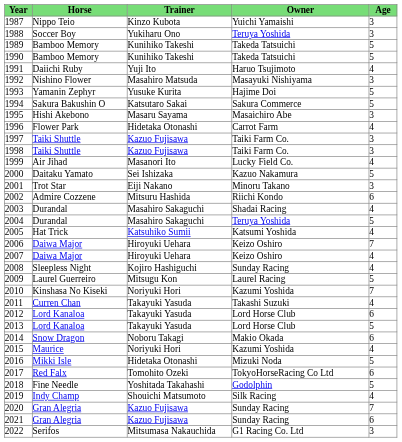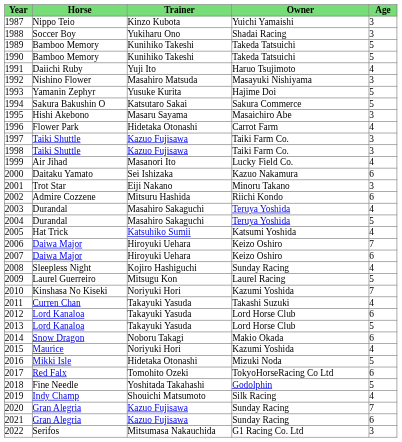 <table class = "sortable" | border="1" cellpadding="0" style="border-collapse: collapse; font-size:90%">
 <tr bgcolor="#77dd77" align="center">
 <th width="42px"><strong>Year</strong><br></th>
 <th width="145px"><strong>Horse</strong><br></th>
 <th width="160px"><strong>Trainer</strong><br></th>
 <th width="210px"><strong>Owner</strong><br></th>
 <th width="42px"><strong>Age</strong></th>
 </tr>
 <tr>
 <td>1987</td>
 <td>Nippo Teio</td>
 <td>Kinzo Kubota</td>
 <td>Yuichi Yamaishi</td>
 <td>3</td>
 </tr>
 <tr>
 <td>1988</td>
 <td>Soccer Boy</td>
 <td>Yukiharu Ono</td>
-<td><a href='#'>Teruya Yoshida</a></td>
+<td>Shadai Racing</td>
 <td>3</td>
 </tr>
 <tr>
 <td>1989</td>
 <td>Bamboo Memory</td>
 <td>Kunihiko Takeshi</td>
 <td>Takeda Tatsuichi</td>
 <td>5</td>
 </tr>
 <tr>
 <td>1990</td>
 <td>Bamboo Memory</td>
 <td>Kunihiko Takeshi</td>
 <td>Takeda Tatsuichi</td>
 <td>5</td>
 </tr>
 <tr>
 <td>1991</td>
 <td>Daiichi Ruby</td>
 <td>Yuji Ito</td>
 <td>Haruo Tsujimoto</td>
 <td>4</td>
 </tr>
 <tr>
 <td>1992</td>
 <td>Nishino Flower</td>
 <td>Masahiro Matsuda</td>
 <td>Masayuki Nishiyama</td>
 <td>3</td>
 </tr>
 <tr>
 <td>1993</td>
 <td>Yamanin Zephyr</td>
 <td>Yusuke Kurita</td>
 <td>Hajime Doi</td>
 <td>5</td>
 </tr>
 <tr>
 <td>1994</td>
 <td>Sakura Bakushin O</td>
 <td>Katsutaro Sakai</td>
 <td>Sakura Commerce</td>
 <td>5</td>
 </tr>
 <tr>
 <td>1995</td>
 <td>Hishi Akebono</td>
 <td>Masaru Sayama</td>
 <td>Masaichiro Abe</td>
 <td>3</td>
 </tr>
 <tr>
 <td>1996</td>
 <td>Flower Park</td>
 <td>Hidetaka Otonashi</td>
 <td>Carrot Farm</td>
 <td>4</td>
 </tr>
 <tr>
 <td>1997</td>
 <td><a href='#'>Taiki Shuttle</a></td>
 <td><a href='#'>Kazuo Fujisawa</a></td>
 <td>Taiki Farm Co.</td>
 <td>3</td>
 </tr>
 <tr>
 <td>1998</td>
 <td><a href='#'>Taiki Shuttle</a></td>
 <td><a href='#'>Kazuo Fujisawa</a></td>
 <td>Taiki Farm Co.</td>
 <td>3</td>
 </tr>
 <tr>
 <td>1999</td>
 <td>Air Jihad</td>
 <td>Masanori Ito</td>
 <td>Lucky Field Co.</td>
 <td>4</td>
 </tr>
 <tr>
 <td>2000</td>
 <td>Daitaku Yamato</td>
 <td>Sei Ishizaka</td>
 <td>Kazuo Nakamura</td>
-<td>5</td>
+<td>6</td>
 </tr>
 <tr>
 <td>2001</td>
 <td>Trot Star</td>
 <td>Eiji Nakano</td>
 <td>Minoru Takano</td>
 <td>3</td>
 </tr>
 <tr>
 <td>2002</td>
 <td>Admire Cozzene</td>
 <td>Mitsuru Hashida</td>
 <td>Riichi Kondo</td>
 <td>6</td>
 </tr>
 <tr>
 <td>2003</td>
 <td>Durandal</td>
 <td>Masahiro Sakaguchi</td>
-<td>Shadai Racing</td>
+<td><a href='#'>Teruya Yoshida</a></td>
 <td>4</td>
 </tr>
 <tr>
 <td>2004</td>
 <td>Durandal</td>
 <td>Masahiro Sakaguchi</td>
 <td><a href='#'>Teruya Yoshida</a></td>
 <td>5</td>
 </tr>
 <tr>
 <td>2005</td>
 <td>Hat Trick</td>
 <td><a href='#'>Katsuhiko Sumii</a></td>
 <td>Katsumi Yoshida</td>
 <td>4</td>
 </tr>
 <tr>
 <td>2006</td>
 <td><a href='#'>Daiwa Major</a></td>
 <td>Hiroyuki Uehara</td>
 <td>Keizo Oshiro</td>
 <td>7</td>
 </tr>
 <tr>
 <td>2007</td>
 <td><a href='#'>Daiwa Major</a></td>
 <td>Hiroyuki Uehara</td>
 <td>Keizo Oshiro</td>
-<td>4</td>
+<td>6</td>
 </tr>
 <tr>
 <td>2008</td>
 <td>Sleepless Night</td>
 <td>Kojiro Hashiguchi</td>
 <td>Sunday Racing</td>
 <td>4</td>
 </tr>
 <tr>
 <td>2009</td>
 <td>Laurel Guerreiro</td>
 <td>Mitsugu Kon</td>
 <td>Laurel Racing</td>
 <td>5</td>
 </tr>
 <tr>
 <td>2010</td>
 <td>Kinshasa No Kiseki</td>
 <td>Noriyuki Hori</td>
 <td>Kazumi Yoshida</td>
 <td>7</td>
 </tr>
 <tr>
 <td>2011</td>
 <td><a href='#'>Curren Chan</a></td>
 <td>Takayuki Yasuda</td>
 <td>Takashi Suzuki</td>
 <td>4</td>
 </tr>
 <tr>
 <td>2012</td>
 <td><a href='#'>Lord Kanaloa</a></td>
 <td>Takayuki Yasuda</td>
 <td>Lord Horse Club</td>
 <td>6</td>
 </tr>
 <tr>
 <td>2013</td>
 <td><a href='#'>Lord Kanaloa</a></td>
 <td>Takayuki Yasuda</td>
 <td>Lord Horse Club</td>
 <td>5</td>
 </tr>
 <tr>
 <td>2014</td>
 <td><a href='#'>Snow Dragon</a></td>
 <td>Noboru Takagi</td>
 <td>Makio Okada</td>
 <td>6</td>
 </tr>
 <tr>
 <td>2015</td>
 <td><a href='#'>Maurice</a></td>
 <td>Noriyuki Hori</td>
 <td>Kazumi Yoshida</td>
 <td>4</td>
 </tr>
 <tr>
 <td>2016</td>
 <td><a href='#'>Mikki Isle</a></td>
 <td>Hidetaka Otonashi</td>
 <td>Mizuki Noda</td>
 <td>5</td>
 </tr>
 <tr>
 <td>2017</td>
 <td><a href='#'>Red Falx</a></td>
 <td>Tomohito Ozeki</td>
 <td>TokyoHorseRacing Co Ltd</td>
 <td>6</td>
 </tr>
 <tr>
 <td>2018</td>
 <td>Fine Needle</td>
 <td>Yoshitada Takahashi</td>
 <td><a href='#'>Godolphin</a></td>
 <td>5</td>
 </tr>
 <tr>
 <td>2019</td>
 <td><a href='#'>Indy Champ</a></td>
 <td>Shouichi Matsumoto</td>
 <td>Silk Racing</td>
 <td>4</td>
 </tr>
 <tr>
 <td>2020</td>
 <td><a href='#'>Gran Alegria</a></td>
 <td><a href='#'>Kazuo Fujisawa</a></td>
 <td>Sunday Racing</td>
 <td>7</td>
 </tr>
 <tr>
 <td>2021</td>
 <td><a href='#'>Gran Alegria</a></td>
 <td><a href='#'>Kazuo Fujisawa</a></td>
 <td>Sunday Racing</td>
 <td>6</td>
 </tr>
 <tr>
 <td>2022</td>
 <td>Serifos</td>
 <td>Mitsumasa Nakauchida</td>
 <td>G1 Racing Co. Ltd</td>
 <td>3</td>
 </tr>
 </table>
